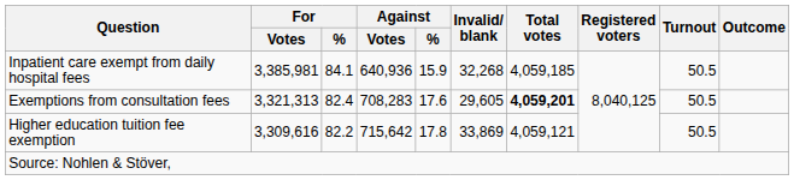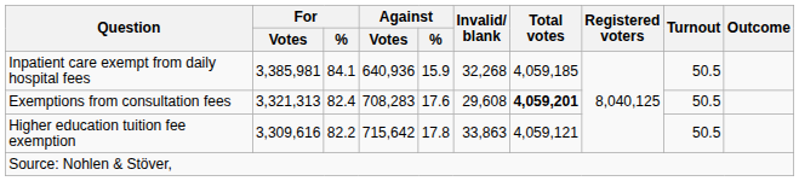 <table class=wikitable style=text-align:right>
 <tr>
 <th rowspan=2>Question</th>
 <th colspan=2>For</th>
 <th colspan=2>Against</th>
 <th rowspan=2>Invalid/<br>blank</th>
 <th rowspan=2>Total<br>votes</th>
 <th rowspan=2>Registered<br>voters</th>
 <th rowspan=2>Turnout</th>
 <th rowspan=2>Outcome</th>
 </tr>
 <tr>
 <th>Votes</th>
 <th>%</th>
 <th>Votes</th>
 <th>%</th>
 </tr>
 <tr>
 <td align=left>Inpatient care exempt from daily hospital fees</td>
 <td>3,385,981</td>
 <td>84.1</td>
 <td>640,936</td>
 <td>15.9</td>
 <td>32,268</td>
 <td>4,059,185</td>
 <td rowspan=3>8,040,125</td>
 <td>50.5</td>
 <td></td>
 </tr>
 <tr>
 <td align=left>Exemptions from consultation fees</td>
 <td>3,321,313</td>
 <td>82.4</td>
 <td>708,283</td>
 <td>17.6</td>
-<td>29,605</td>
+<td>29,608</td>
 <td><strong>4,059,201</strong></td>
 <td>50.5</td>
 <td></td>
 </tr>
 <tr>
 <td align=left>Higher education tuition fee exemption</td>
 <td>3,309,616</td>
 <td>82.2</td>
 <td>715,642</td>
 <td>17.8</td>
-<td>33,869</td>
+<td>33,863</td>
 <td>4,059,121</td>
 <td>50.5</td>
 <td></td>
 </tr>
 <tr>
 <td colspan=12 align=left>Source: Nohlen & Stöver, </td>
 </tr>
 </table>
